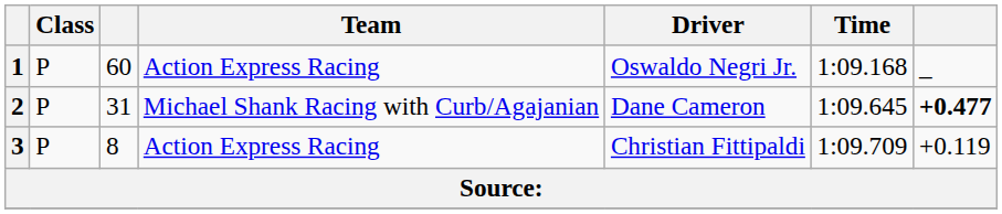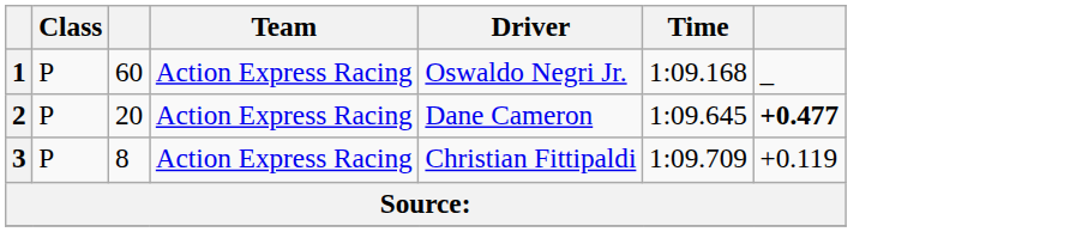 <table class="wikitable">
 <tr>
 <th scope="col"></th>
 <th scope="col">Class</th>
 <th scope="col"></th>
 <th scope="col">Team</th>
 <th scope="col">Driver</th>
 <th scope="col">Time</th>
 <th scope="col"></th>
 </tr>
 <tr>
 <th scope="row">1</th>
 <td>P</td>
 <td>60</td>
 <td><a href='#'>Action Express Racing</a></td>
 <td><a href='#'>Oswaldo Negri Jr.</a></td>
 <td>1:09.168</td>
 <td>_</td>
 </tr>
 <tr>
 <th scope="row">2</th>
 <td>P</td>
-<td>31</td>
-<td><a href='#'>Michael Shank Racing</a> with <a href='#'>Curb/Agajanian</a></td>
+<td>20</td>
+<td><a href='#'>Action Express Racing</a></td>
 <td><a href='#'>Dane Cameron</a></td>
 <td>1:09.645</td>
 <td><strong>+0.477</strong></td>
 </tr>
 <tr>
 <th scope="row">3</th>
 <td>P</td>
 <td>8</td>
 <td><a href='#'>Action Express Racing</a></td>
 <td><a href='#'>Christian Fittipaldi</a></td>
 <td>1:09.709</td>
 <td>+0.119</td>
 </tr>
 <tr>
 <th colspan="7">Source:</th>
 </tr>
 <tr>
 </tr>
 </table>
